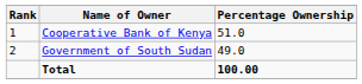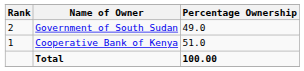 <table class="wikitable sortable" style="margin:0.5em auto">
 <tr>
 </tr>
 <tr>
 <th style="width:2em;">Rank</th>
 <th>Name of Owner</th>
 <th>Percentage Ownership</th>
 </tr>
 <tr>
+<td>2</td>
+<td><a href='#'>Government of South Sudan</a></td>
+<td>49.0</td>
+</tr>
+<tr>
 <td>1</td>
 <td><a href='#'>Cooperative Bank of Kenya</a></td>
 <td>51.0</td>
-</tr>
-<tr>
-<td>2</td>
-<td><a href='#'>Government of South Sudan</a></td>
-<td>49.0</td>
 </tr>
 <tr>
 <td></td>
 <td><strong>Total</strong></td>
 <td><strong>100.00</strong></td>
 </tr>
 <tr>
 </tr>
 </table>
